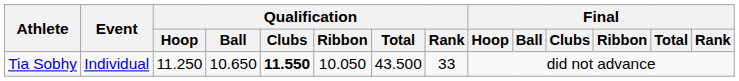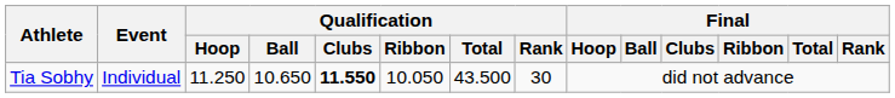 <table class=wikitable style="font-size:90%">
 <tr>
 <th rowspan=2>Athlete</th>
 <th rowspan=2>Event</th>
 <th colspan=6>Qualification</th>
 <th colspan=6>Final</th>
 </tr>
 <tr style="font-size:95%">
 <th>Hoop</th>
 <th>Ball</th>
 <th>Clubs</th>
 <th>Ribbon</th>
 <th>Total</th>
 <th>Rank</th>
 <th>Hoop</th>
 <th>Ball</th>
 <th>Clubs</th>
 <th>Ribbon</th>
 <th>Total</th>
 <th>Rank</th>
 </tr>
 <tr align=center>
 <td align=left><a href='#'>Tia Sobhy</a></td>
 <td align=left><a href='#'>Individual</a></td>
 <td>11.250</td>
 <td>10.650</td>
 <td><strong>11.550</strong></td>
 <td>10.050</td>
 <td>43.500</td>
-<td>33</td>
+<td>30</td>
 <td colspan=6>did not advance</td>
 </tr>
 </table>
